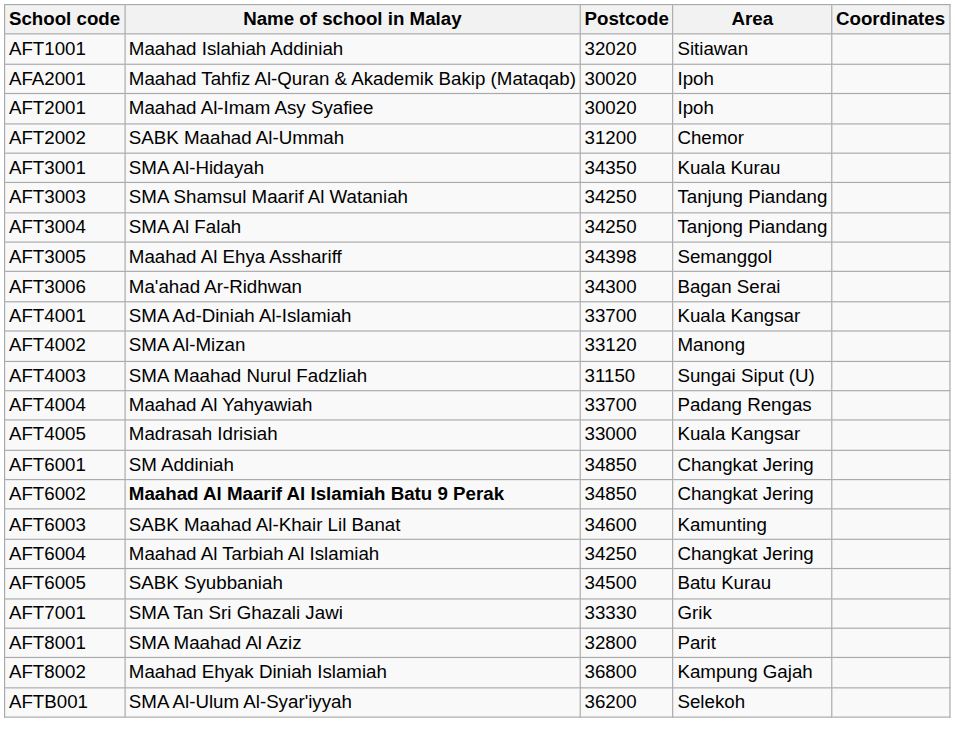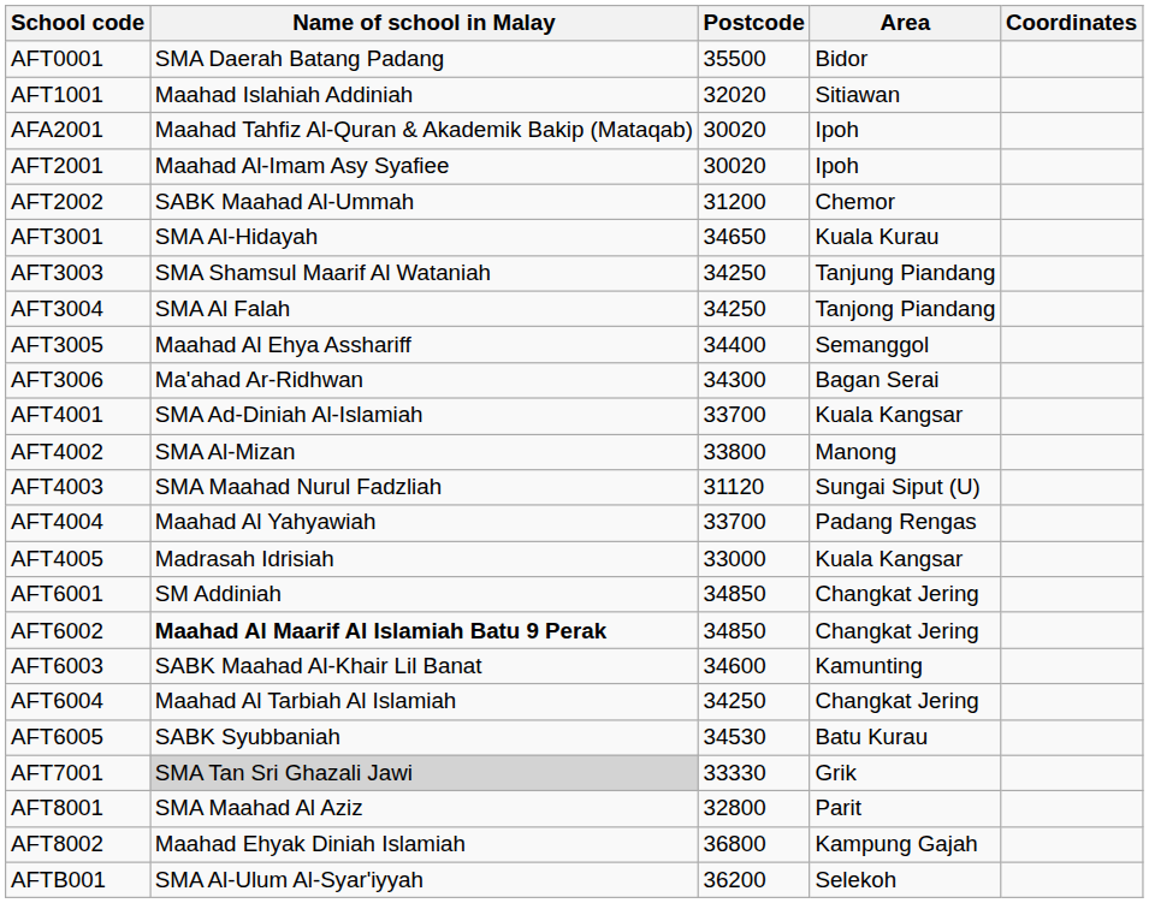 <table class="wikitable sortable">
 <tr>
 <th>School code</th>
 <th>Name of school in Malay</th>
 <th>Postcode</th>
 <th>Area</th>
 <th>Coordinates</th>
+</tr>
+<tr>
+<td>AFT0001</td>
+<td>SMA Daerah Batang Padang</td>
+<td>35500</td>
+<td>Bidor</td>
+<td></td>
 </tr>
 <tr>
 <td>AFT1001</td>
 <td>Maahad Islahiah Addiniah</td>
 <td>32020</td>
 <td>Sitiawan</td>
 <td></td>
 </tr>
 <tr>
 <td>AFA2001</td>
 <td>Maahad Tahfiz Al-Quran & Akademik Bakip (Mataqab)</td>
 <td>30020</td>
 <td>Ipoh</td>
 <td></td>
 </tr>
 <tr>
 <td>AFT2001</td>
 <td>Maahad Al-Imam Asy Syafiee</td>
 <td>30020</td>
 <td>Ipoh</td>
 <td></td>
 </tr>
 <tr>
 <td>AFT2002</td>
 <td>SABK Maahad Al-Ummah</td>
 <td>31200</td>
 <td>Chemor</td>
 <td></td>
 </tr>
 <tr>
 <td>AFT3001</td>
 <td>SMA Al-Hidayah</td>
-<td>34350</td>
+<td>34650</td>
 <td>Kuala Kurau</td>
 <td></td>
 </tr>
 <tr>
 <td>AFT3003</td>
 <td>SMA Shamsul Maarif Al Wataniah</td>
 <td>34250</td>
 <td>Tanjung Piandang</td>
 <td></td>
 </tr>
 <tr>
 <td>AFT3004</td>
 <td>SMA Al Falah</td>
 <td>34250</td>
 <td>Tanjong Piandang</td>
 <td></td>
 </tr>
 <tr>
 <td>AFT3005</td>
 <td>Maahad Al Ehya Asshariff</td>
-<td>34398</td>
+<td>34400</td>
 <td>Semanggol</td>
 <td></td>
 </tr>
 <tr>
 <td>AFT3006</td>
 <td>Ma'ahad Ar-Ridhwan</td>
 <td>34300</td>
 <td>Bagan Serai</td>
 <td></td>
 </tr>
 <tr>
 <td>AFT4001</td>
 <td>SMA Ad-Diniah Al-Islamiah</td>
 <td>33700</td>
 <td>Kuala Kangsar</td>
 <td></td>
 </tr>
 <tr>
 <td>AFT4002</td>
 <td>SMA Al-Mizan</td>
-<td>33120</td>
+<td>33800</td>
 <td>Manong</td>
 <td></td>
 </tr>
 <tr>
 <td>AFT4003</td>
 <td>SMA Maahad Nurul Fadzliah</td>
-<td>31150</td>
+<td>31120</td>
 <td>Sungai Siput (U)</td>
 <td></td>
 </tr>
 <tr>
 <td>AFT4004</td>
 <td>Maahad Al Yahyawiah</td>
 <td>33700</td>
 <td>Padang Rengas</td>
 <td></td>
 </tr>
 <tr>
 <td>AFT4005</td>
 <td>Madrasah Idrisiah</td>
 <td>33000</td>
 <td>Kuala Kangsar</td>
 <td></td>
 </tr>
 <tr>
 <td>AFT6001</td>
 <td>SM Addiniah</td>
 <td>34850</td>
 <td>Changkat Jering</td>
 <td></td>
 </tr>
 <tr>
 <td>AFT6002</td>
 <td><strong>Maahad Al Maarif Al Islamiah Batu 9 Perak</strong></td>
 <td>34850</td>
 <td>Changkat Jering</td>
 <td></td>
 </tr>
 <tr>
 <td>AFT6003</td>
 <td>SABK Maahad Al-Khair Lil Banat</td>
 <td>34600</td>
 <td>Kamunting</td>
 <td></td>
 </tr>
 <tr>
 <td>AFT6004</td>
 <td>Maahad Al Tarbiah Al Islamiah</td>
 <td>34250</td>
 <td>Changkat Jering</td>
 <td></td>
 </tr>
 <tr>
 <td>AFT6005</td>
 <td>SABK Syubbaniah</td>
-<td>34500</td>
+<td>34530</td>
 <td>Batu Kurau</td>
 <td></td>
 </tr>
 <tr>
 <td>AFT7001</td>
-<td>SMA Tan Sri Ghazali Jawi</td>
+<td style="background: lightgrey;">SMA Tan Sri Ghazali Jawi</td>
 <td>33330</td>
 <td>Grik</td>
 <td></td>
 </tr>
 <tr>
 <td>AFT8001</td>
 <td>SMA Maahad Al Aziz</td>
 <td>32800</td>
 <td>Parit</td>
 <td></td>
 </tr>
 <tr>
 <td>AFT8002</td>
 <td>Maahad Ehyak Diniah Islamiah</td>
 <td>36800</td>
 <td>Kampung Gajah</td>
 <td></td>
 </tr>
 <tr>
 <td>AFTB001</td>
 <td>SMA Al-Ulum Al-Syar'iyyah</td>
 <td>36200</td>
 <td>Selekoh</td>
 <td></td>
 </tr>
 </table>
